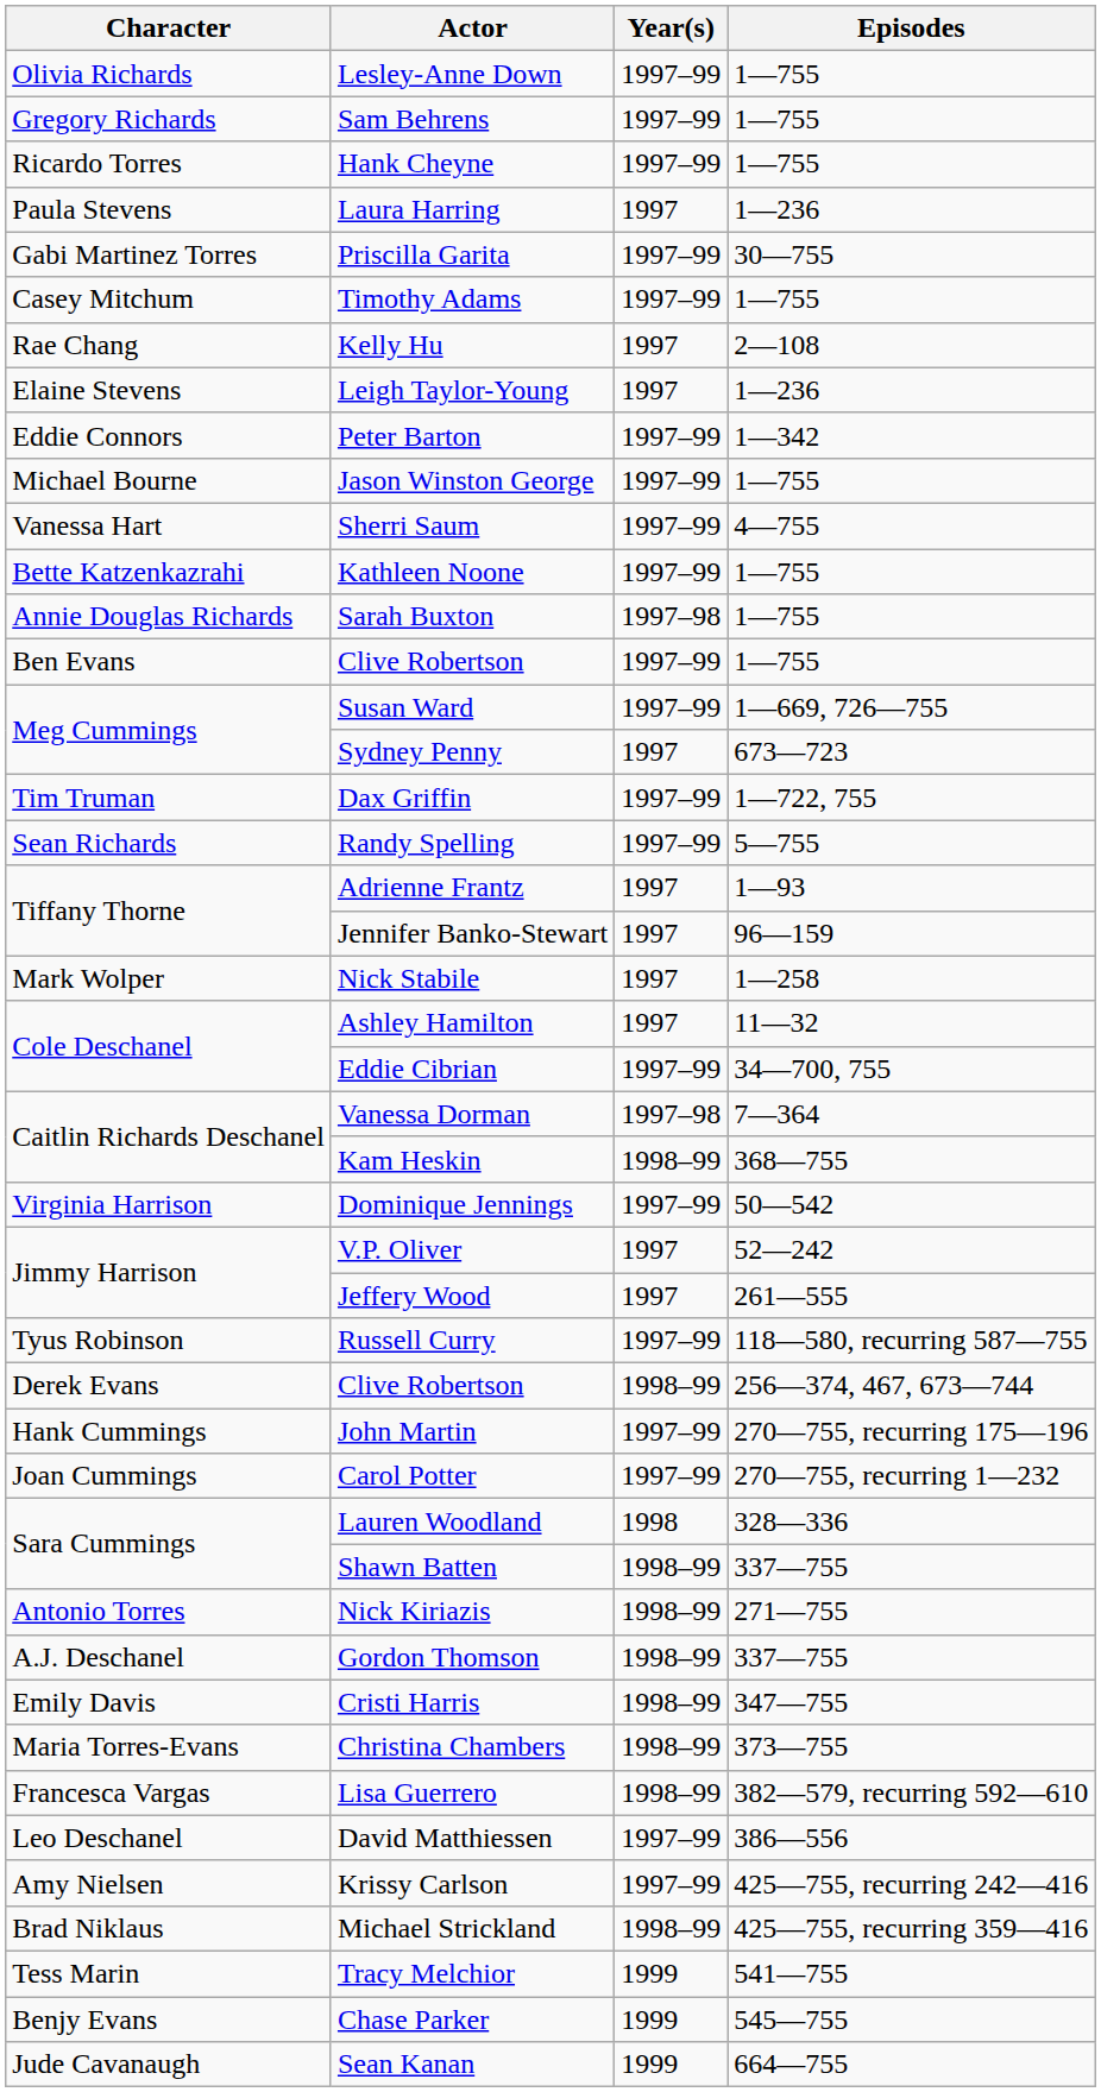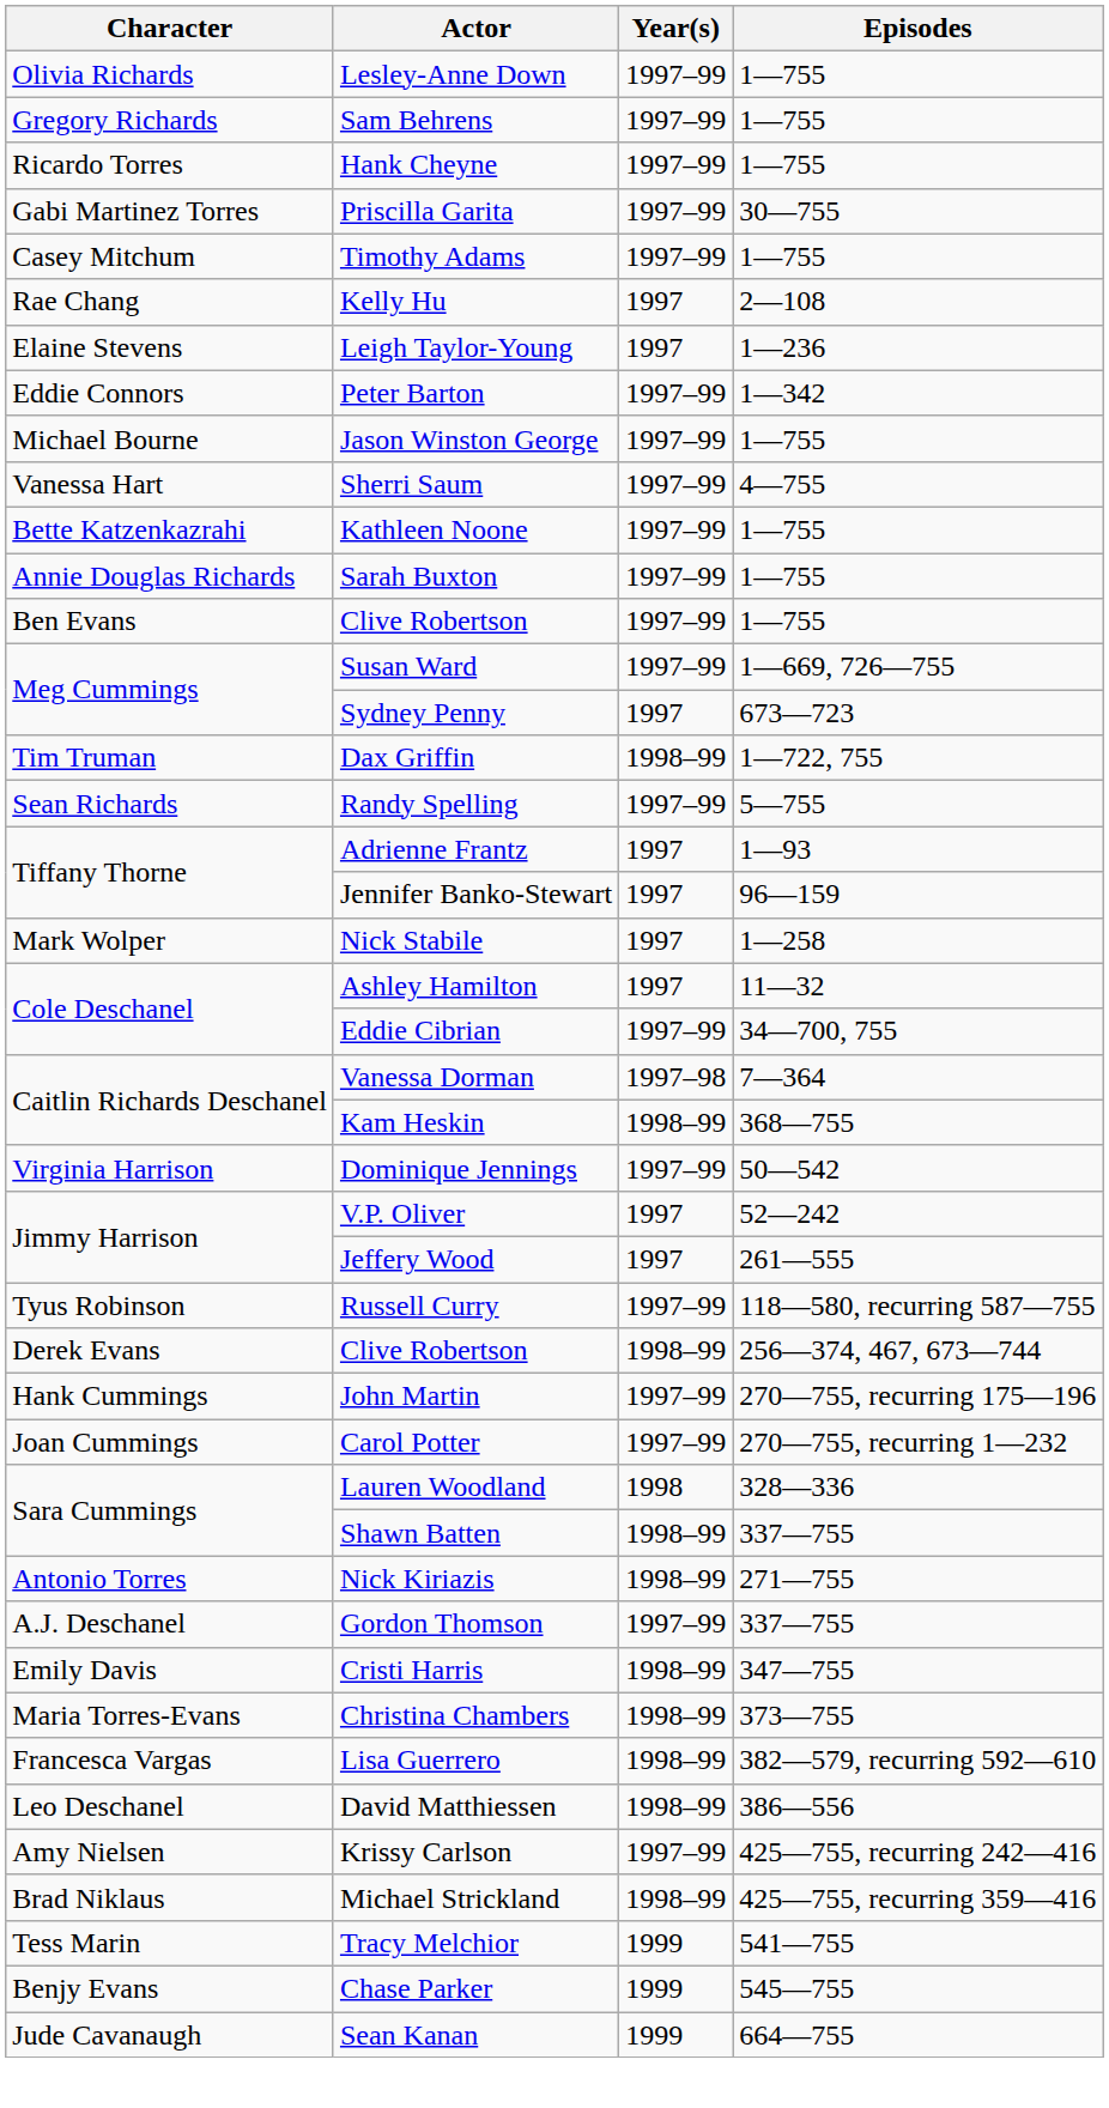 <table class="wikitable sortable">
 <tr>
 <th>Character</th>
 <th>Actor</th>
 <th>Year(s)</th>
 <th>Episodes</th>
 </tr>
 <tr>
 <td><a href='#'>Olivia Richards</a></td>
 <td><a href='#'>Lesley-Anne Down</a></td>
 <td>1997–99</td>
 <td>1―755</td>
 </tr>
 <tr>
 <td><a href='#'>Gregory Richards</a></td>
 <td><a href='#'>Sam Behrens</a></td>
 <td>1997–99</td>
 <td>1―755</td>
 </tr>
 <tr>
 <td>Ricardo Torres</td>
 <td><a href='#'>Hank Cheyne</a></td>
 <td>1997–99</td>
 <td>1―755</td>
-</tr>
-<tr>
-<td>Paula Stevens</td>
-<td><a href='#'>Laura Harring</a></td>
-<td>1997</td>
-<td>1―236</td>
 </tr>
 <tr>
 <td>Gabi Martinez Torres</td>
 <td><a href='#'>Priscilla Garita</a></td>
 <td>1997–99</td>
 <td>30―755</td>
 </tr>
 <tr>
 <td>Casey Mitchum</td>
 <td><a href='#'>Timothy Adams</a></td>
 <td>1997–99</td>
 <td>1―755</td>
 </tr>
 <tr>
 <td>Rae Chang</td>
 <td><a href='#'>Kelly Hu</a></td>
 <td>1997</td>
 <td>2―108</td>
 </tr>
 <tr>
 <td>Elaine Stevens</td>
 <td><a href='#'>Leigh Taylor-Young</a></td>
 <td>1997</td>
 <td>1―236</td>
 </tr>
 <tr>
 <td>Eddie Connors</td>
 <td><a href='#'>Peter Barton</a></td>
 <td>1997–99</td>
 <td>1―342</td>
 </tr>
 <tr>
 <td>Michael Bourne</td>
 <td><a href='#'>Jason Winston George</a></td>
 <td>1997–99</td>
 <td>1―755</td>
 </tr>
 <tr>
 <td>Vanessa Hart</td>
 <td><a href='#'>Sherri Saum</a></td>
 <td>1997–99</td>
 <td>4―755</td>
 </tr>
 <tr>
 <td><a href='#'>Bette Katzenkazrahi</a></td>
 <td><a href='#'>Kathleen Noone</a></td>
 <td>1997–99</td>
 <td>1―755</td>
 </tr>
 <tr>
 <td><a href='#'>Annie Douglas Richards</a></td>
 <td><a href='#'>Sarah Buxton</a></td>
-<td>1997–98</td>
+<td>1997–99</td>
 <td>1―755</td>
 </tr>
 <tr>
 <td>Ben Evans</td>
 <td><a href='#'>Clive Robertson</a></td>
 <td>1997–99</td>
 <td>1―755</td>
 </tr>
 <tr>
 <td rowspan="2"><a href='#'>Meg Cummings</a></td>
 <td><a href='#'>Susan Ward</a></td>
 <td>1997–99</td>
 <td>1―669, 726―755</td>
 </tr>
 <tr>
 <td><a href='#'>Sydney Penny</a></td>
 <td>1997</td>
 <td>673―723</td>
 </tr>
 <tr>
 <td><a href='#'>Tim Truman</a></td>
 <td><a href='#'>Dax Griffin</a></td>
-<td>1997–99</td>
+<td>1998–99</td>
 <td>1―722, 755</td>
 </tr>
 <tr>
 <td><a href='#'>Sean Richards</a></td>
 <td><a href='#'>Randy Spelling</a></td>
 <td>1997–99</td>
 <td>5―755</td>
 </tr>
 <tr>
 <td rowspan="2">Tiffany Thorne</td>
 <td><a href='#'>Adrienne Frantz</a></td>
 <td>1997</td>
 <td>1―93</td>
 </tr>
 <tr>
 <td>Jennifer Banko-Stewart</td>
 <td>1997</td>
 <td>96―159</td>
 </tr>
 <tr>
 <td>Mark Wolper</td>
 <td><a href='#'>Nick Stabile</a></td>
 <td>1997</td>
 <td>1―258</td>
 </tr>
 <tr>
 <td rowspan="2"><a href='#'>Cole Deschanel</a></td>
 <td><a href='#'>Ashley Hamilton</a></td>
 <td>1997</td>
 <td>11―32</td>
 </tr>
 <tr>
 <td><a href='#'>Eddie Cibrian</a></td>
 <td>1997–99</td>
 <td>34―700, 755</td>
 </tr>
 <tr>
 <td rowspan="2">Caitlin Richards Deschanel</td>
 <td><a href='#'>Vanessa Dorman</a></td>
 <td>1997–98</td>
 <td>7―364</td>
 </tr>
 <tr>
 <td><a href='#'>Kam Heskin</a></td>
 <td>1998–99</td>
 <td>368―755</td>
 </tr>
 <tr>
 <td><a href='#'>Virginia Harrison</a></td>
 <td><a href='#'>Dominique Jennings</a></td>
 <td>1997–99</td>
 <td>50―542</td>
 </tr>
 <tr>
 <td rowspan="2">Jimmy Harrison</td>
 <td><a href='#'>V.P. Oliver</a></td>
 <td>1997</td>
 <td>52―242</td>
 </tr>
 <tr>
 <td><a href='#'>Jeffery Wood</a></td>
 <td>1997</td>
 <td>261―555</td>
 </tr>
 <tr>
 <td>Tyus Robinson</td>
 <td><a href='#'>Russell Curry</a></td>
 <td>1997–99</td>
 <td>118―580, recurring 587―755</td>
 </tr>
 <tr>
 <td>Derek Evans</td>
 <td><a href='#'>Clive Robertson</a></td>
 <td>1998–99</td>
 <td>256―374, 467, 673―744</td>
 </tr>
 <tr>
 <td>Hank Cummings</td>
 <td><a href='#'>John Martin</a></td>
 <td>1997–99</td>
 <td>270―755, recurring 175―196</td>
 </tr>
 <tr>
 <td>Joan Cummings</td>
 <td><a href='#'>Carol Potter</a></td>
 <td>1997–99</td>
 <td>270―755, recurring 1―232</td>
 </tr>
 <tr>
 <td rowspan="2">Sara Cummings</td>
 <td><a href='#'>Lauren Woodland</a></td>
 <td>1998</td>
 <td>328―336</td>
 </tr>
 <tr>
 <td><a href='#'>Shawn Batten</a></td>
 <td>1998–99</td>
 <td>337―755</td>
 </tr>
 <tr>
 <td><a href='#'>Antonio Torres</a></td>
 <td><a href='#'>Nick Kiriazis</a></td>
 <td>1998–99</td>
 <td>271―755</td>
 </tr>
 <tr>
 <td>A.J. Deschanel</td>
 <td><a href='#'>Gordon Thomson</a></td>
-<td>1998–99</td>
+<td>1997–99</td>
 <td>337―755</td>
 </tr>
 <tr>
 <td>Emily Davis</td>
 <td><a href='#'>Cristi Harris</a></td>
 <td>1998–99</td>
 <td>347―755</td>
 </tr>
 <tr>
 <td>Maria Torres-Evans</td>
 <td><a href='#'>Christina Chambers</a></td>
 <td>1998–99</td>
 <td>373―755</td>
 </tr>
 <tr>
 <td>Francesca Vargas</td>
 <td><a href='#'>Lisa Guerrero</a></td>
 <td>1998–99</td>
 <td>382―579, recurring 592―610</td>
 </tr>
 <tr>
 <td>Leo Deschanel</td>
 <td>David Matthiessen</td>
-<td>1997–99</td>
+<td>1998–99</td>
 <td>386―556</td>
 </tr>
 <tr>
 <td>Amy Nielsen</td>
 <td>Krissy Carlson</td>
 <td>1997–99</td>
 <td>425―755, recurring 242―416</td>
 </tr>
 <tr>
 <td>Brad Niklaus</td>
 <td>Michael Strickland</td>
 <td>1998–99</td>
 <td>425―755, recurring 359―416</td>
 </tr>
 <tr>
 <td>Tess Marin</td>
 <td><a href='#'>Tracy Melchior</a></td>
 <td>1999</td>
 <td>541―755</td>
 </tr>
 <tr>
 <td>Benjy Evans</td>
 <td><a href='#'>Chase Parker</a></td>
 <td>1999</td>
 <td>545―755</td>
 </tr>
 <tr>
 <td>Jude Cavanaugh</td>
 <td><a href='#'>Sean Kanan</a></td>
 <td>1999</td>
 <td>664―755</td>
 </tr>
 </table>
